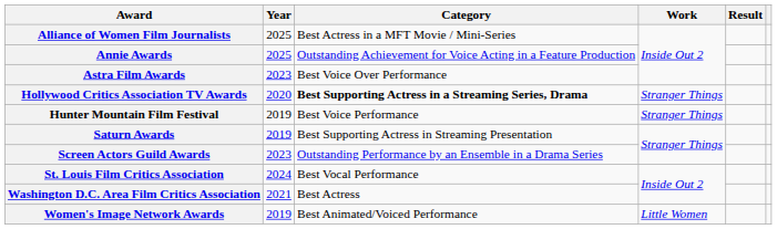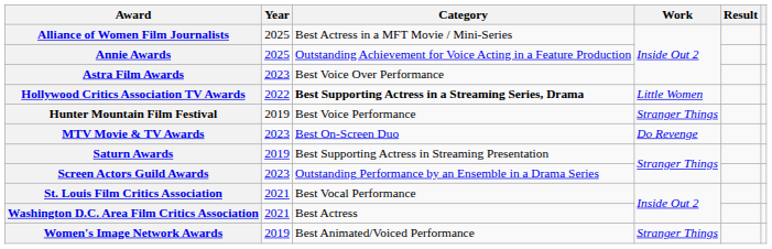 <table class="wikitable sortable plainrowheaders">
 <tr>
 <th>Award</th>
 <th>Year</th>
 <th>Category</th>
 <th>Work</th>
 <th>Result</th>
 <th class="unsortable"></th>
 </tr>
 <tr>
 <th scope="row"><a href='#'>Alliance of Women Film Journalists</a></th>
 <td>2025</td>
 <td>Best Actress in a MFT Movie / Mini-Series</td>
 <td rowspan=3><em><a href='#'>Inside Out 2</a></em></td>
 <td></td>
 </tr>
 <tr>
 <th scope="row"><a href='#'>Annie Awards</a></th>
 <td><a href='#'>2025</a></td>
 <td><a href='#'>Outstanding Achievement for Voice Acting in a Feature Production</a></td>
 <td></td>
 <td align=center></td>
 </tr>
 <tr>
 <th scope="row"><a href='#'>Astra Film Awards</a></th>
 <td><a href='#'>2023</a></td>
 <td>Best Voice Over Performance</td>
 <td></td>
 <td align=center></td>
 </tr>
 <tr>
 <th scope="row"><a href='#'>Hollywood Critics Association TV Awards</a></th>
-<td><a href='#'>2020</a></td>
+<td><a href='#'>2022</a></td>
 <td><strong>Best Supporting Actress in a Streaming Series, Drama</strong></td>
-<td><em><a href='#'>Stranger Things</a></em></td>
+<td><em><a href='#'>Little Women</a></em></td>
 <td></td>
 <td align=center></td>
 </tr>
 <tr>
 <th scope="row">Hunter Mountain Film Festival</th>
 <td>2019</td>
 <td>Best Voice Performance</td>
 <td><em><a href='#'>Stranger Things</a></em></td>
+<td></td>
+<td align=center></td>
+</tr>
+<tr>
+<th scope="row"><a href='#'>MTV Movie & TV Awards</a></th>
+<td><a href='#'>2023</a></td>
+<td><a href='#'>Best On-Screen Duo</a></td>
+<td><em><a href='#'>Do Revenge</a></em></td>
 <td></td>
 <td align=center></td>
 </tr>
 <tr>
 <th scope="row"><a href='#'>Saturn Awards</a></th>
 <td><a href='#'>2019</a></td>
 <td>Best Supporting Actress in Streaming Presentation</td>
 <td rowspan=2><em><a href='#'>Stranger Things</a></em></td>
 <td></td>
 <td align=center></td>
 </tr>
 <tr>
 <th scope="row"><a href='#'>Screen Actors Guild Awards</a></th>
 <td><a href='#'>2023</a></td>
 <td><a href='#'>Outstanding Performance by an Ensemble in a Drama Series</a></td>
 <td></td>
 <td align=center></td>
 </tr>
 <tr>
 <th scope="row"><a href='#'>St. Louis Film Critics Association</a></th>
-<td><a href='#'>2024</a></td>
+<td><a href='#'>2021</a></td>
 <td>Best Vocal Performance</td>
 <td rowspan=2><em><a href='#'>Inside Out 2</a></em></td>
 <td></td>
 <td align=center></td>
 </tr>
 <tr>
 <th scope="row"><a href='#'>Washington D.C. Area Film Critics Association</a></th>
 <td><a href='#'>2021</a></td>
 <td>Best Actress</td>
 <td></td>
 <td align=center></td>
 </tr>
 <tr>
 <th scope="row"><a href='#'>Women's Image Network Awards</a></th>
 <td><a href='#'>2019</a></td>
 <td>Best Animated/Voiced Performance</td>
-<td><em><a href='#'>Little Women</a></em></td>
+<td><em><a href='#'>Stranger Things</a></em></td>
 <td></td>
 <td align=center></td>
 </tr>
 </table>
